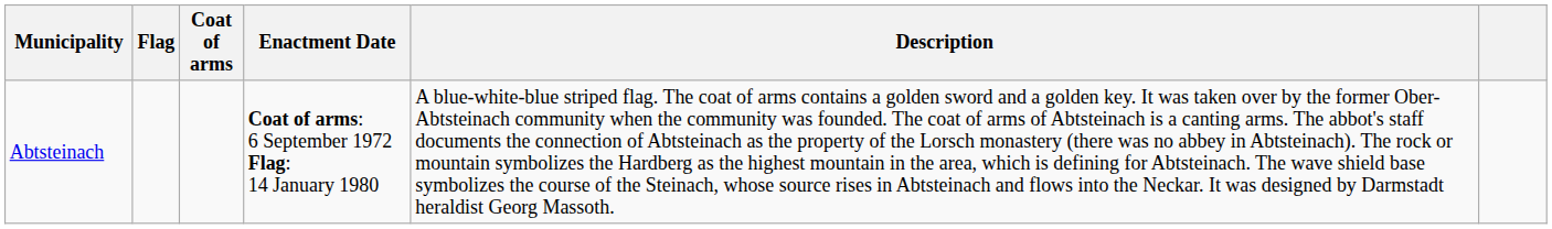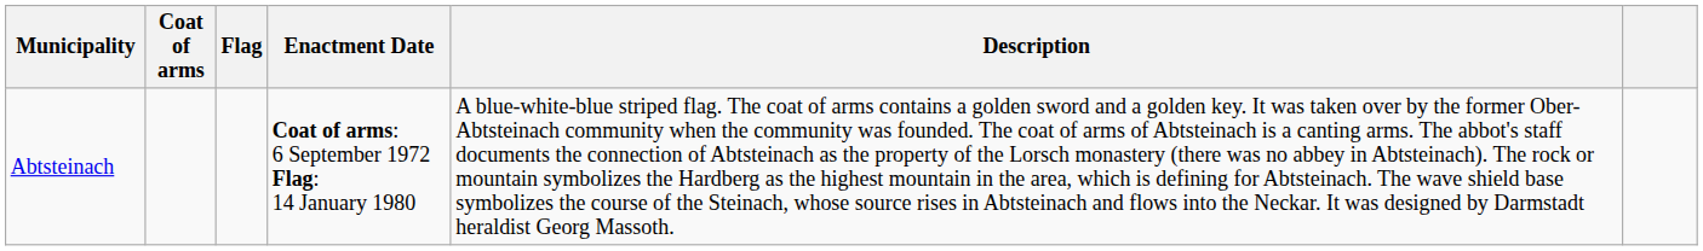 <table class="wikitable">
 <tr>
 <th style="width:12ch;">Municipality</th>
+<th>Coat of arms</th>
 <th>Flag</th>
-<th>Coat of arms</th>
 <th style="width:16ch;">Enactment Date</th>
 <th>Description</th>
 <th style="width:6ch;"></th>
 </tr>
 <tr>
 <td><a href='#'>Abtsteinach</a></td>
+<td></td>
 <td><br></td>
-<td></td>
 <td><strong>Coat of arms</strong>:<br>6 September 1972<br><strong>Flag</strong>:<br>14 January 1980</td>
 <td>A blue-white-blue striped flag. The coat of arms contains a golden sword and a golden key. It was taken over by the former Ober-Abtsteinach community when the community was founded. The coat of arms of Abtsteinach is a canting arms. The abbot's staff documents the connection of Abtsteinach as the property of the Lorsch monastery (there was no abbey in Abtsteinach). The rock or mountain symbolizes the Hardberg as the highest mountain in the area, which is defining for Abtsteinach. The wave shield base symbolizes the course of the Steinach, whose source rises in Abtsteinach and flows into the Neckar. It was designed by Darmstadt heraldist Georg Massoth.</td>
 <td></td>
 </tr>
 </table>
